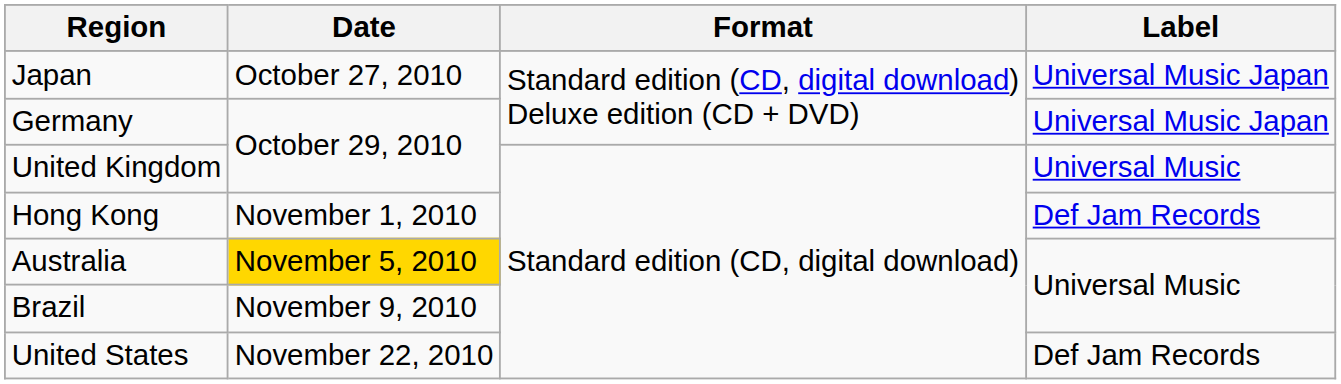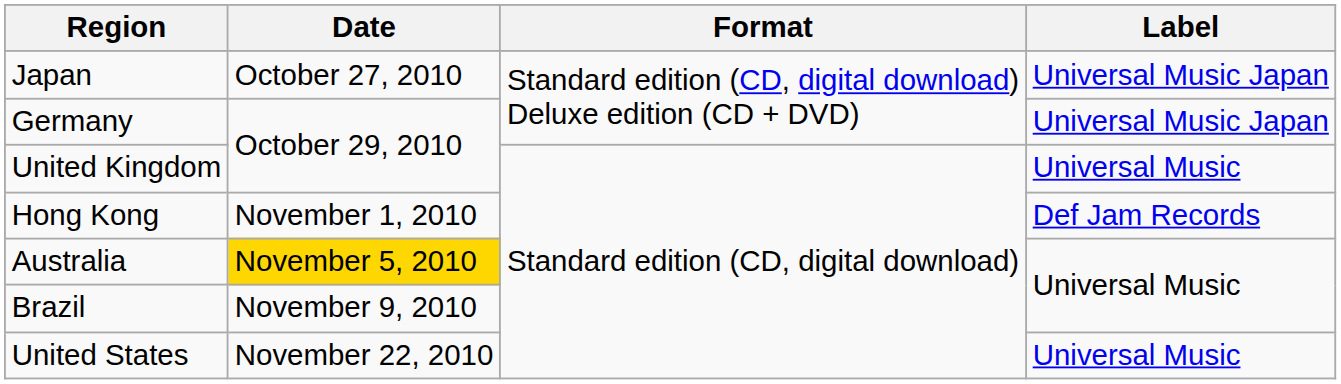 <table class="wikitable">
 <tr>
 <th>Region</th>
 <th>Date</th>
 <th>Format</th>
 <th>Label</th>
 </tr>
 <tr>
 <td>Japan</td>
 <td>October 27, 2010</td>
 <td rowspan="2">Standard edition (<a href='#'>CD</a>, <a href='#'>digital download</a>)<br>Deluxe edition (CD + DVD)</td>
 <td><a href='#'>Universal Music Japan</a></td>
 </tr>
 <tr>
 <td>Germany</td>
 <td rowspan="2">October 29, 2010</td>
 <td><a href='#'>Universal Music Japan</a></td>
 </tr>
 <tr>
 <td>United Kingdom</td>
 <td rowspan="5">Standard edition (CD, digital download)</td>
 <td><a href='#'>Universal Music</a></td>
 </tr>
 <tr>
 <td>Hong Kong</td>
 <td>November 1, 2010</td>
 <td><a href='#'>Def Jam Records</a></td>
 </tr>
 <tr>
 <td>Australia</td>
 <td style="background: gold;">November 5, 2010</td>
 <td rowspan="2">Universal Music</td>
 </tr>
 <tr>
 <td>Brazil</td>
 <td>November 9, 2010</td>
 </tr>
 <tr>
 <td>United States</td>
 <td>November 22, 2010</td>
-<td>Def Jam Records</td>
+<td><a href='#'>Universal Music</a></td>
 </tr>
 </table>
